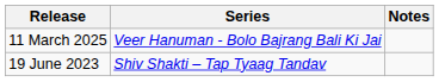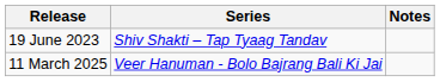 <table class="wikitable">
 <tr>
 <th>Release</th>
 <th>Series</th>
 <th>Notes</th>
 </tr>
 <tr>
+<td>19 June 2023</td>
+<td><em><a href='#'>Shiv Shakti – Tap Tyaag Tandav</a></em></td>
+<td></td>
+</tr>
+<tr>
 <td>11 March 2025</td>
 <td><em><a href='#'>Veer Hanuman - Bolo Bajrang Bali Ki Jai</a></em></td>
 <td></td>
 </tr>
-<tr>
-<td>19 June 2023</td>
-<td><em><a href='#'>Shiv Shakti – Tap Tyaag Tandav</a></em></td>
-<td></td>
-</tr>
 </table>
